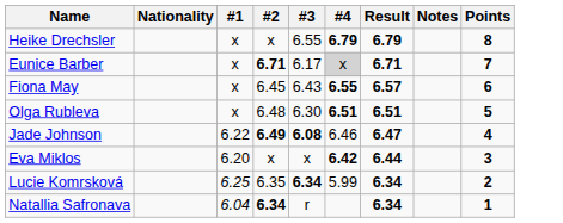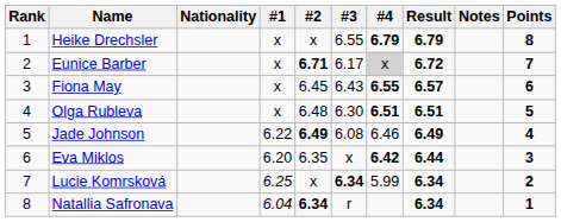 <table class="wikitable sortable" style="text-align:center">
 <tr>
+<th>Rank</th>
 <th>Name</th>
 <th>Nationality</th>
 <th>#1</th>
 <th>#2</th>
 <th>#3</th>
 <th>#4</th>
 <th>Result</th>
 <th>Notes</th>
 <th>Points</th>
 </tr>
 <tr>
+<td>1</td>
 <td align=left><a href='#'>Heike Drechsler</a></td>
 <td align=left></td>
 <td>x</td>
 <td>x</td>
 <td>6.55</td>
 <td><strong>6.79</strong></td>
 <td><strong>6.79</strong></td>
 <td></td>
 <td><strong>8</strong></td>
 </tr>
 <tr>
+<td>2</td>
 <td align=left><a href='#'>Eunice Barber</a></td>
 <td align=left></td>
 <td>x</td>
 <td><strong>6.71</strong></td>
 <td>6.17</td>
 <td style="background: lightgrey;">x</td>
-<td><strong>6.71</strong></td>
+<td><strong>6.72</strong></td>
 <td></td>
 <td><strong>7</strong></td>
 </tr>
 <tr>
+<td>3</td>
 <td align=left><a href='#'>Fiona May</a></td>
 <td align=left></td>
 <td>x</td>
 <td>6.45</td>
 <td>6.43</td>
 <td><strong>6.55</strong></td>
 <td><strong>6.57</strong></td>
 <td></td>
 <td><strong>6</strong></td>
 </tr>
 <tr>
+<td>4</td>
 <td align=left><a href='#'>Olga Rubleva</a></td>
 <td align=left></td>
 <td>x</td>
 <td>6.48</td>
 <td>6.30</td>
 <td><strong>6.51</strong></td>
 <td><strong>6.51</strong></td>
 <td></td>
 <td><strong>5</strong></td>
 </tr>
 <tr>
+<td>5</td>
 <td align=left><a href='#'>Jade Johnson</a></td>
 <td align=left></td>
 <td>6.22</td>
 <td><strong>6.49</strong></td>
-<td><strong>6.08</strong></td>
+<td>6.08</td>
 <td>6.46</td>
-<td><strong>6.47</strong></td>
+<td><strong>6.49</strong></td>
 <td></td>
 <td><strong>4</strong></td>
 </tr>
 <tr>
+<td>6</td>
 <td align=left><a href='#'>Eva Miklos</a></td>
 <td align=left></td>
 <td>6.20</td>
-<td>x</td>
+<td>6.35</td>
 <td>x</td>
 <td><strong>6.42</strong></td>
 <td><strong>6.44</strong></td>
 <td></td>
 <td><strong>3</strong></td>
 </tr>
 <tr>
+<td>7</td>
 <td align=left><a href='#'>Lucie Komrsková</a></td>
 <td align=left></td>
 <td><em>6.25</em></td>
-<td>6.35</td>
+<td>x</td>
 <td><strong>6.34</strong></td>
 <td>5.99</td>
 <td><strong>6.34</strong></td>
 <td></td>
 <td><strong>2</strong></td>
 </tr>
 <tr>
+<td>8</td>
 <td align=left><a href='#'>Natallia Safronava</a></td>
 <td align=left></td>
 <td><em>6.04</em></td>
 <td><strong>6.34</strong></td>
 <td>r</td>
 <td></td>
 <td><strong>6.34</strong></td>
 <td></td>
 <td><strong>1</strong></td>
 </tr>
 </table>
